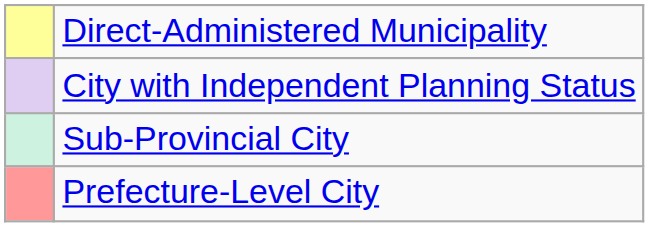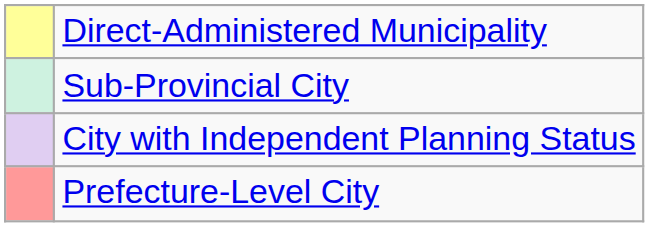 <table class="wikitable">
 <tr>
 <td style="background:#ffff99; width:1em"></td>
 <td><a href='#'>Direct-Administered Municipality</a></td>
 </tr>
 <tr>
+<td style="background:#CEF2E0; width:1em"></td>
+<td><a href='#'>Sub-Provincial City</a></td>
+</tr>
+<tr>
 <td style="background:#E0CEF2; width:1em"></td>
 <td><a href='#'>City with Independent Planning Status</a></td>
-</tr>
-<tr>
-<td style="background:#CEF2E0; width:1em"></td>
-<td><a href='#'>Sub-Provincial City</a></td>
 </tr>
 <tr>
 <td style="background:#ff9999; width:1em"></td>
 <td><a href='#'>Prefecture-Level City</a></td>
 </tr>
 </table>
